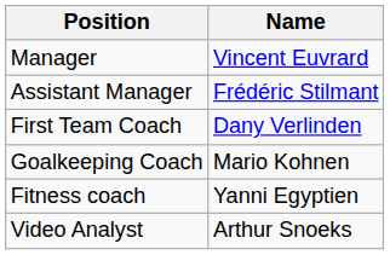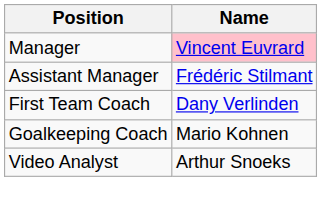 <table class="wikitable" style="text-align:center;">
 <tr>
 <th>Position</th>
 <th>Name</th>
 </tr>
 <tr>
 <td align="left">Manager</td>
-<td align="left"> <a href='#'>Vincent Euvrard</a></td>
+<td align="left" style="background: pink;"> <a href='#'>Vincent Euvrard</a></td>
 </tr>
 <tr>
 <td align="left">Assistant Manager</td>
 <td align="left"> <a href='#'>Frédéric Stilmant</a></td>
 </tr>
 <tr>
 <td align="left">First Team Coach</td>
 <td align="left"> <a href='#'>Dany Verlinden</a></td>
 </tr>
 <tr>
 <td align="left">Goalkeeping Coach</td>
 <td align="left"> Mario Kohnen</td>
 </tr>
 <tr>
-<td align="left">Fitness coach</td>
-<td align="left"> Yanni Egyptien</td>
-</tr>
-<tr>
 <td align="left">Video Analyst</td>
 <td align="left"> Arthur Snoeks</td>
 </tr>
 </table>
